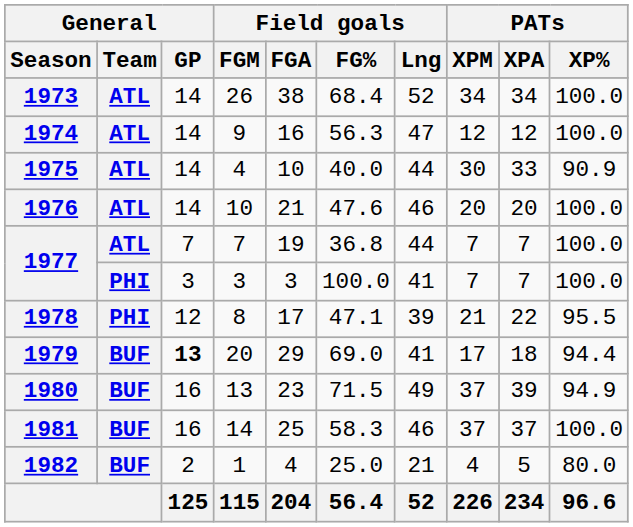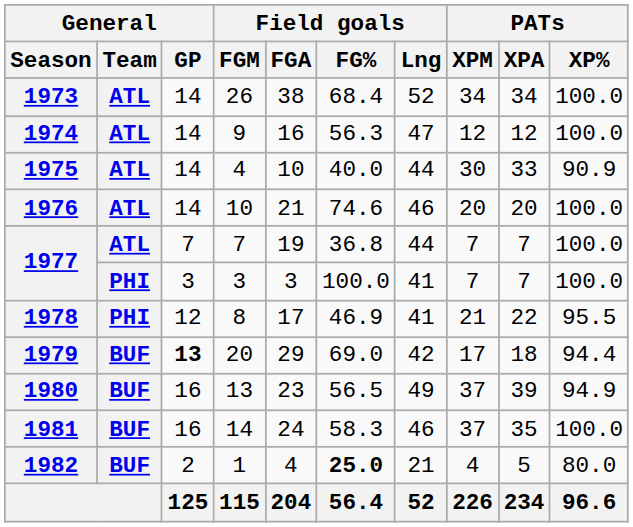 <table class="wikitable" style="text-align:center;">
 <tr>
 <th colspan="3">General</th>
 <th colspan="4">Field goals</th>
 <th colspan="3">PATs</th>
 </tr>
 <tr>
 <th>Season</th>
 <th>Team</th>
 <th>GP</th>
 <th>FGM</th>
 <th>FGA</th>
 <th>FG%</th>
 <th>Lng</th>
 <th>XPM</th>
 <th>XPA</th>
 <th>XP%</th>
 </tr>
 <tr>
 <th><a href='#'>1973</a></th>
 <th><a href='#'>ATL</a></th>
 <td>14</td>
 <td>26</td>
 <td>38</td>
 <td>68.4</td>
 <td>52</td>
 <td>34</td>
 <td>34</td>
 <td>100.0</td>
 </tr>
 <tr>
 <th><a href='#'>1974</a></th>
 <th><a href='#'>ATL</a></th>
 <td>14</td>
 <td>9</td>
 <td>16</td>
 <td>56.3</td>
 <td>47</td>
 <td>12</td>
 <td>12</td>
 <td>100.0</td>
 </tr>
 <tr>
 <th><a href='#'>1975</a></th>
 <th><a href='#'>ATL</a></th>
 <td>14</td>
 <td>4</td>
 <td>10</td>
 <td>40.0</td>
 <td>44</td>
 <td>30</td>
 <td>33</td>
 <td>90.9</td>
 </tr>
 <tr>
 <th><a href='#'>1976</a></th>
 <th><a href='#'>ATL</a></th>
 <td>14</td>
 <td>10</td>
 <td>21</td>
-<td>47.6</td>
+<td>74.6</td>
 <td>46</td>
 <td>20</td>
 <td>20</td>
 <td>100.0</td>
 </tr>
 <tr>
 <th rowspan="2"><a href='#'>1977</a></th>
 <th><a href='#'>ATL</a></th>
 <td>7</td>
 <td>7</td>
 <td>19</td>
 <td>36.8</td>
 <td>44</td>
 <td>7</td>
 <td>7</td>
 <td>100.0</td>
 </tr>
 <tr>
 <th><a href='#'>PHI</a></th>
 <td>3</td>
 <td>3</td>
 <td>3</td>
 <td>100.0</td>
 <td>41</td>
 <td>7</td>
 <td>7</td>
 <td>100.0</td>
 </tr>
 <tr>
 <th><a href='#'>1978</a></th>
 <th><a href='#'>PHI</a></th>
 <td>12</td>
 <td>8</td>
 <td>17</td>
-<td>47.1</td>
-<td>39</td>
+<td>46.9</td>
+<td>41</td>
 <td>21</td>
 <td>22</td>
 <td>95.5</td>
 </tr>
 <tr>
 <th><a href='#'>1979</a></th>
 <th><a href='#'>BUF</a></th>
 <td><strong>13</strong></td>
 <td>20</td>
 <td>29</td>
 <td>69.0</td>
-<td>41</td>
+<td>42</td>
 <td>17</td>
 <td>18</td>
 <td>94.4</td>
 </tr>
 <tr>
 <th><a href='#'>1980</a></th>
 <th><a href='#'>BUF</a></th>
 <td>16</td>
 <td>13</td>
 <td>23</td>
-<td>71.5</td>
+<td>56.5</td>
 <td>49</td>
 <td>37</td>
 <td>39</td>
 <td>94.9</td>
 </tr>
 <tr>
 <th><a href='#'>1981</a></th>
 <th><a href='#'>BUF</a></th>
 <td>16</td>
 <td>14</td>
-<td>25</td>
+<td>24</td>
 <td>58.3</td>
 <td>46</td>
 <td>37</td>
-<td>37</td>
+<td>35</td>
 <td>100.0</td>
 </tr>
 <tr>
 <th><a href='#'>1982</a></th>
 <th><a href='#'>BUF</a></th>
 <td>2</td>
 <td>1</td>
 <td>4</td>
-<td>25.0</td>
+<td><strong>25.0</strong></td>
 <td>21</td>
 <td>4</td>
 <td>5</td>
 <td>80.0</td>
 </tr>
 <tr>
 <th colspan="2"></th>
 <th>125</th>
 <th>115</th>
 <th>204</th>
 <th>56.4</th>
 <th>52</th>
 <th>226</th>
 <th>234</th>
 <th>96.6</th>
 </tr>
 </table>
